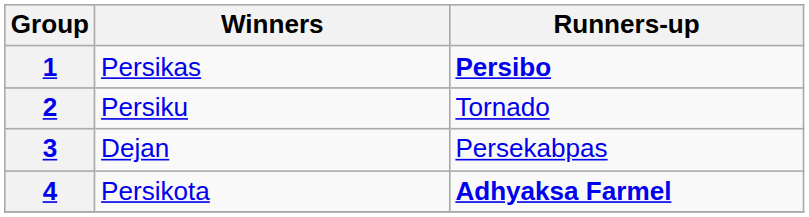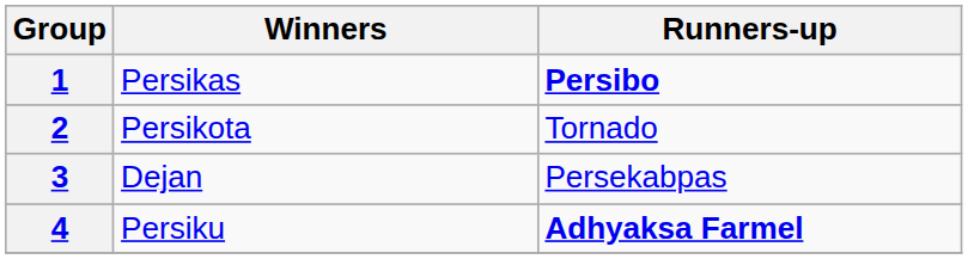 <table class="wikitable" style="white-space:nowrap">
 <tr>
 <th>Group</th>
 <th width=210>Winners</th>
 <th width=210>Runners-up</th>
 </tr>
 <tr>
 <th><a href='#'>1</a></th>
 <td> <a href='#'>Persikas</a></td>
 <td> <strong><a href='#'>Persibo</a></strong> </td>
 </tr>
 <tr>
 <th><a href='#'>2</a></th>
-<td> <a href='#'>Persiku</a> </td>
+<td> <a href='#'>Persikota</a> </td>
 <td> <a href='#'>Tornado</a></td>
 </tr>
 <tr>
 <th><a href='#'>3</a></th>
 <td> <a href='#'>Dejan</a> </td>
 <td> <a href='#'>Persekabpas</a></td>
 </tr>
 <tr>
 <th><a href='#'>4</a></th>
-<td> <a href='#'>Persikota</a> </td>
+<td> <a href='#'>Persiku</a> </td>
 <td> <strong><a href='#'>Adhyaksa Farmel</a></strong> </td>
 </tr>
 <tr>
 </tr>
 </table>
